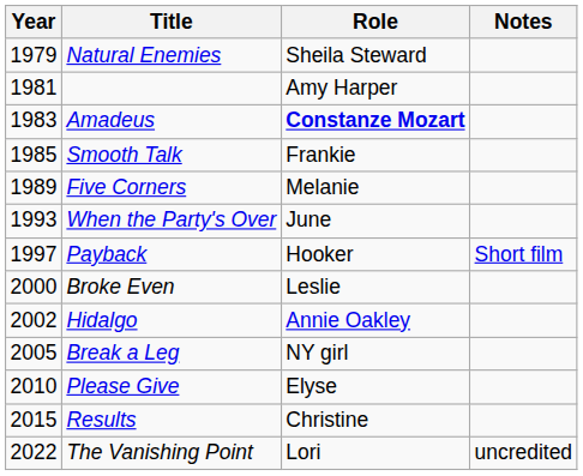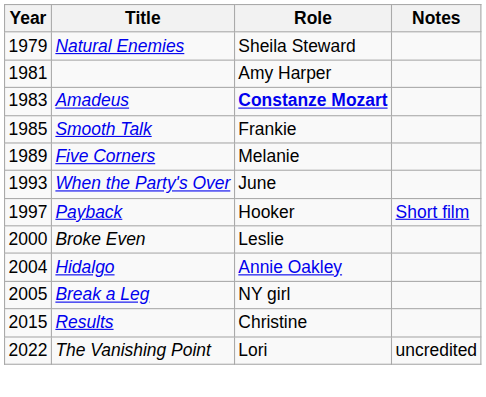 <table class="wikitable sortable">
 <tr>
 <th>Year</th>
 <th>Title</th>
 <th>Role</th>
 <th class="unsortable">Notes</th>
 </tr>
 <tr>
 <td>1979</td>
 <td><em><a href='#'>Natural Enemies</a></em></td>
 <td>Sheila Steward</td>
 <td></td>
 </tr>
 <tr>
 <td>1981</td>
 <td><em></em></td>
 <td>Amy Harper</td>
 <td></td>
 </tr>
 <tr>
 <td>1983</td>
 <td><em><a href='#'>Amadeus</a></em></td>
 <td><strong><a href='#'>Constanze Mozart</a></strong></td>
 <td></td>
 </tr>
 <tr>
 <td>1985</td>
 <td><em><a href='#'>Smooth Talk</a></em></td>
 <td>Frankie</td>
 <td></td>
 </tr>
 <tr>
 <td>1989</td>
 <td><em><a href='#'>Five Corners</a></em></td>
 <td>Melanie</td>
 <td></td>
 </tr>
 <tr>
 <td>1993</td>
 <td><em><a href='#'>When the Party's Over</a></em></td>
 <td>June</td>
 <td></td>
 </tr>
 <tr>
 <td>1997</td>
 <td><em><a href='#'>Payback</a></em></td>
 <td>Hooker</td>
 <td><a href='#'>Short film</a></td>
 </tr>
 <tr>
 <td>2000</td>
 <td><em>Broke Even</em></td>
 <td>Leslie</td>
 <td></td>
 </tr>
 <tr>
-<td>2002</td>
+<td>2004</td>
 <td><em><a href='#'>Hidalgo</a></em></td>
 <td><a href='#'>Annie Oakley</a></td>
 <td></td>
 </tr>
 <tr>
 <td>2005</td>
 <td><em><a href='#'>Break a Leg</a></em></td>
 <td>NY girl</td>
-<td></td>
-</tr>
-<tr>
-<td>2010</td>
-<td><em><a href='#'>Please Give</a></em></td>
-<td>Elyse</td>
 <td></td>
 </tr>
 <tr>
 <td>2015</td>
 <td><em><a href='#'>Results</a></em></td>
 <td>Christine</td>
 <td></td>
 </tr>
 <tr>
 <td>2022</td>
 <td><em>The Vanishing Point</em></td>
 <td>Lori</td>
 <td>uncredited</td>
 </tr>
 </table>
